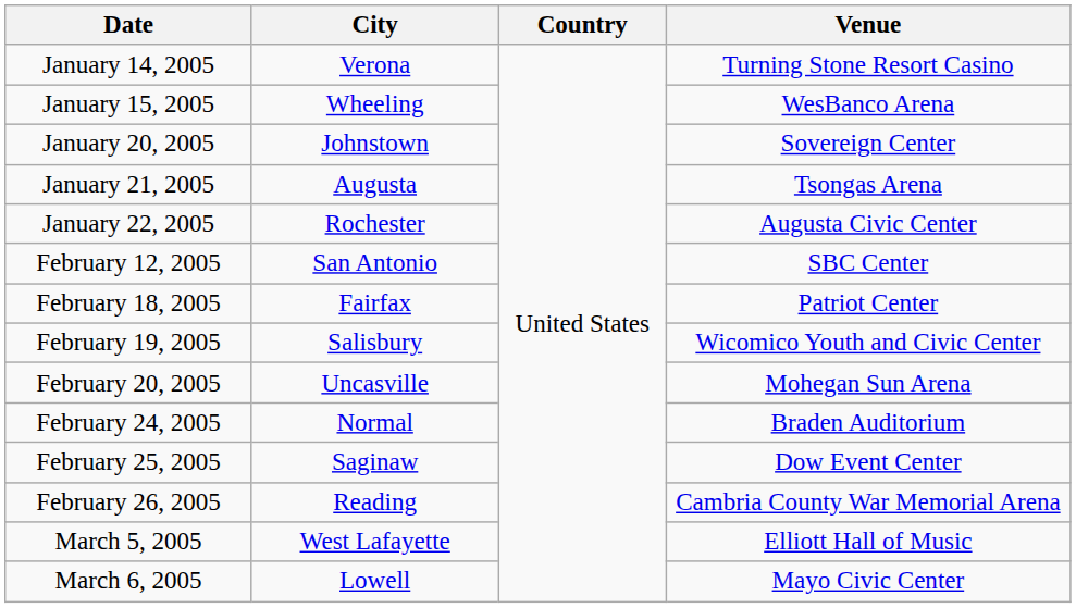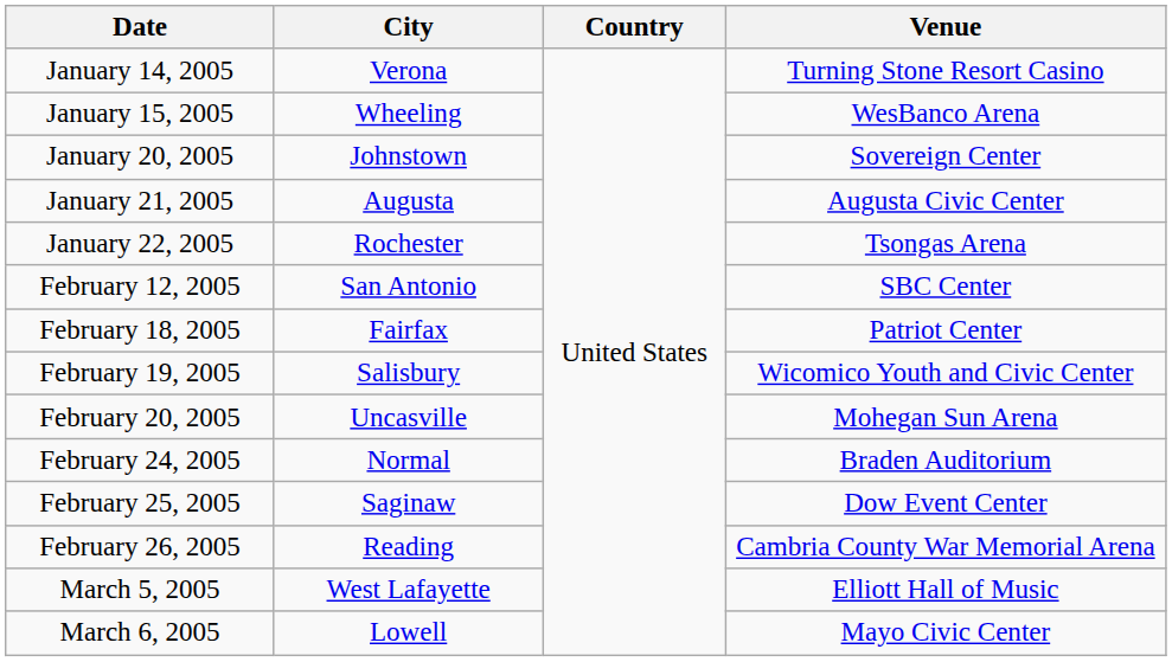 <table class="wikitable" style="text-align:center">
 <tr>
 <th style="width:150px;">Date</th>
 <th style="width:150px;">City</th>
 <th style="width:100px;">Country</th>
 <th style="width:250px;">Venue</th>
 </tr>
 <tr>
 <td>January 14, 2005</td>
 <td><a href='#'>Verona</a></td>
 <td rowspan="14">United States</td>
 <td><a href='#'>Turning Stone Resort Casino</a></td>
 </tr>
 <tr>
 <td>January 15, 2005</td>
 <td><a href='#'>Wheeling</a></td>
 <td><a href='#'>WesBanco Arena</a></td>
 </tr>
 <tr>
 <td>January 20, 2005</td>
 <td><a href='#'>Johnstown</a></td>
 <td><a href='#'>Sovereign Center</a></td>
 </tr>
 <tr>
 <td>January 21, 2005</td>
 <td><a href='#'>Augusta</a></td>
-<td><a href='#'>Tsongas Arena</a></td>
+<td><a href='#'>Augusta Civic Center</a></td>
 </tr>
 <tr>
 <td>January 22, 2005</td>
 <td><a href='#'>Rochester</a></td>
-<td><a href='#'>Augusta Civic Center</a></td>
+<td><a href='#'>Tsongas Arena</a></td>
 </tr>
 <tr>
 <td>February 12, 2005</td>
 <td><a href='#'>San Antonio</a></td>
 <td><a href='#'>SBC Center</a></td>
 </tr>
 <tr>
 <td>February 18, 2005</td>
 <td><a href='#'>Fairfax</a></td>
 <td><a href='#'>Patriot Center</a></td>
 </tr>
 <tr>
 <td>February 19, 2005</td>
 <td><a href='#'>Salisbury</a></td>
 <td><a href='#'>Wicomico Youth and Civic Center</a></td>
 </tr>
 <tr>
 <td>February 20, 2005</td>
 <td><a href='#'>Uncasville</a></td>
 <td><a href='#'>Mohegan Sun Arena</a></td>
 </tr>
 <tr>
 <td>February 24, 2005</td>
 <td><a href='#'>Normal</a></td>
 <td><a href='#'>Braden Auditorium</a></td>
 </tr>
 <tr>
 <td>February 25, 2005</td>
 <td><a href='#'>Saginaw</a></td>
 <td><a href='#'>Dow Event Center</a></td>
 </tr>
 <tr>
 <td>February 26, 2005</td>
 <td><a href='#'>Reading</a></td>
 <td><a href='#'>Cambria County War Memorial Arena</a></td>
 </tr>
 <tr>
 <td>March 5, 2005</td>
 <td><a href='#'>West Lafayette</a></td>
 <td><a href='#'>Elliott Hall of Music</a></td>
 </tr>
 <tr>
 <td>March 6, 2005</td>
 <td><a href='#'>Lowell</a></td>
 <td><a href='#'>Mayo Civic Center</a></td>
 </tr>
 </table>
